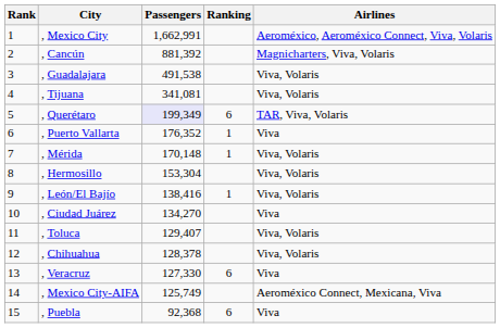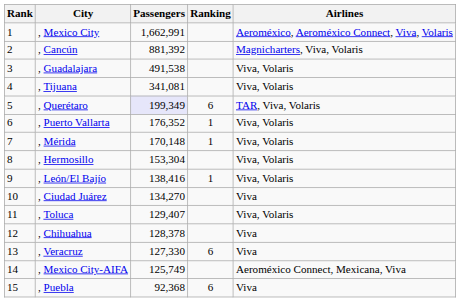 <table class="wikitable" style="font-size: 90%" width= align=>
 <tr>
 <th>Rank</th>
 <th>City</th>
 <th>Passengers</th>
 <th>Ranking</th>
 <th>Airlines</th>
 </tr>
 <tr>
 <td>1</td>
 <td>, <a href='#'>Mexico City</a></td>
 <td align="right">1,662,991</td>
 <td align="center"></td>
 <td><a href='#'>Aeroméxico</a>, <a href='#'>Aeroméxico Connect</a>, <a href='#'>Viva</a>, <a href='#'>Volaris</a></td>
 </tr>
 <tr>
 <td>2</td>
 <td>, <a href='#'>Cancún</a></td>
 <td align="right">881,392</td>
 <td align="center"></td>
 <td><a href='#'>Magnicharters</a>, Viva, Volaris</td>
 </tr>
 <tr>
 <td>3</td>
 <td>, <a href='#'>Guadalajara</a></td>
 <td align="right">491,538</td>
 <td align="center"></td>
 <td>Viva, Volaris</td>
 </tr>
 <tr>
 <td>4</td>
 <td>, <a href='#'>Tijuana</a></td>
 <td align="right">341,081</td>
 <td align="center"></td>
 <td>Viva, Volaris</td>
 </tr>
 <tr>
 <td>5</td>
 <td>, <a href='#'>Querétaro</a></td>
 <td align="right" style="background: lavender;">199,349</td>
 <td align="center"> 6</td>
 <td><a href='#'>TAR</a>, Viva, Volaris</td>
 </tr>
 <tr>
 <td>6</td>
 <td>, <a href='#'>Puerto Vallarta</a></td>
 <td align="right">176,352</td>
 <td align="center"> 1</td>
-<td>Viva</td>
+<td>Viva, Volaris</td>
 </tr>
 <tr>
 <td>7</td>
 <td>, <a href='#'>Mérida</a></td>
 <td align="right">170,148</td>
 <td align="center"> 1</td>
 <td>Viva, Volaris</td>
 </tr>
 <tr>
 <td>8</td>
 <td>, <a href='#'>Hermosillo</a></td>
 <td align="right">153,304</td>
 <td align="center"></td>
 <td>Viva, Volaris</td>
 </tr>
 <tr>
 <td>9</td>
 <td>, <a href='#'>León/El Bajío</a></td>
 <td align="right">138,416</td>
 <td align="center"> 1</td>
 <td>Viva, Volaris</td>
 </tr>
 <tr>
 <td>10</td>
 <td>, <a href='#'>Ciudad Juárez</a></td>
 <td align="right">134,270</td>
 <td align="center"></td>
 <td>Viva</td>
 </tr>
 <tr>
 <td>11</td>
 <td>, <a href='#'>Toluca</a></td>
 <td align="right">129,407</td>
 <td align="center"></td>
 <td>Viva, Volaris</td>
 </tr>
 <tr>
 <td>12</td>
 <td>, <a href='#'>Chihuahua</a></td>
 <td align="right">128,378</td>
 <td align="center"></td>
-<td>Viva, Volaris</td>
+<td>Viva</td>
 </tr>
 <tr>
 <td>13</td>
 <td>, <a href='#'>Veracruz</a></td>
 <td align="right">127,330</td>
 <td align="center"> 6</td>
 <td TAR Aerolineas>Viva</td>
 </tr>
 <tr>
 <td>14</td>
 <td>, <a href='#'>Mexico City-AIFA</a></td>
 <td align="right">125,749</td>
 <td align="center"></td>
 <td>Aeroméxico Connect, Mexicana, Viva</td>
 </tr>
 <tr>
 <td>15</td>
 <td>, <a href='#'>Puebla</a></td>
 <td align="right">92,368</td>
 <td align="center"> 6</td>
 <td>Viva</td>
 </tr>
 </table>
